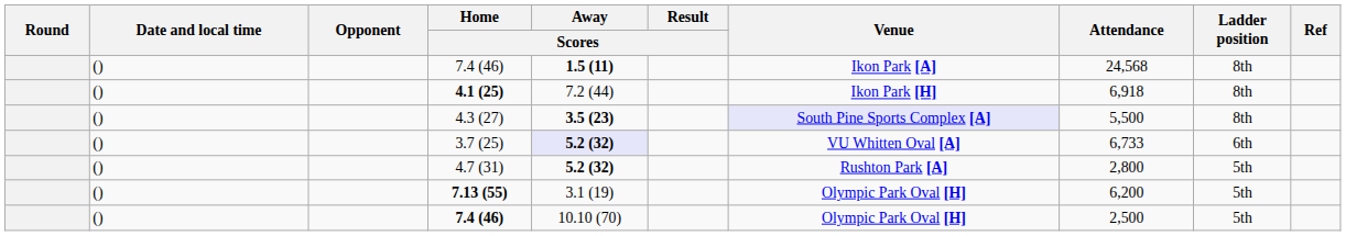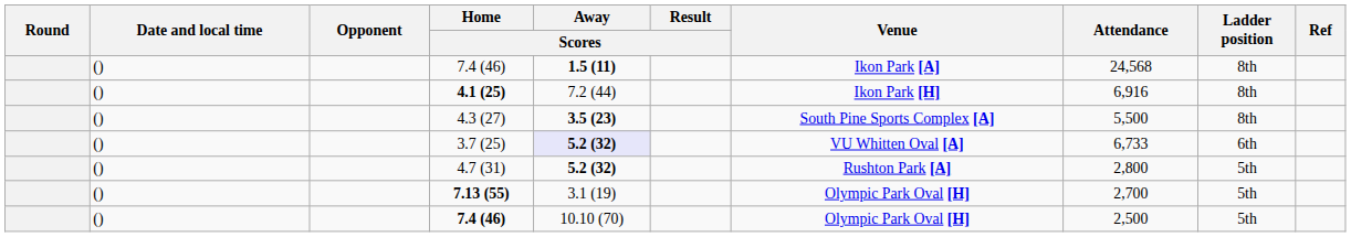 <table class="wikitable plainrowheaders" style="font-size:90%; width:100%; text-align:center;">
 <tr>
 <th scope="col" rowspan="2">Round</th>
 <th scope="col" rowspan="2">Date and local time</th>
 <th scope="col" rowspan="2">Opponent</th>
 <th scope="col">Home</th>
 <th scope="col">Away</th>
 <th scope="col">Result</th>
 <th scope="col" rowspan="2">Venue</th>
 <th scope="col" rowspan="2">Attendance</th>
 <th scope="col" rowspan="2">Ladder<br>position</th>
 <th scope="col" class="unsortable" rowspan=2>Ref</th>
 </tr>
 <tr>
 <th scope="col" colspan="3">Scores</th>
 </tr>
 <tr>
 <th scope="row"></th>
 <td align=left> ()</td>
 <td align=left></td>
 <td>7.4 (46)</td>
 <td><strong>1.5 (11)</strong></td>
 <td></td>
 <td><a href='#'>Ikon Park</a> <a href='#'><strong>[A]</strong></a></td>
 <td>24,568</td>
 <td>8th</td>
 <td></td>
 </tr>
 <tr>
 <th scope="row"></th>
 <td align=left> ()</td>
 <td align=left></td>
 <td><strong>4.1 (25)</strong></td>
 <td>7.2 (44)</td>
 <td></td>
 <td><a href='#'>Ikon Park</a> <a href='#'><strong>[H]</strong></a></td>
-<td>6,918</td>
+<td>6,916</td>
 <td>8th</td>
 <td></td>
 </tr>
 <tr>
 <th scope="row"></th>
 <td align=left> ()</td>
 <td align=left></td>
 <td>4.3 (27)</td>
 <td><strong>3.5 (23)</strong></td>
 <td></td>
-<td style="background: lavender;"><a href='#'>South Pine Sports Complex</a> <a href='#'><strong>[A]</strong></a></td>
+<td><a href='#'>South Pine Sports Complex</a> <a href='#'><strong>[A]</strong></a></td>
 <td>5,500</td>
 <td>8th</td>
 <td></td>
 </tr>
 <tr>
 <th scope="row"></th>
 <td align=left> ()</td>
 <td align=left></td>
 <td>3.7 (25)</td>
 <td style="background: lavender;"><strong>5.2 (32)</strong></td>
 <td></td>
 <td><a href='#'>VU Whitten Oval</a> <a href='#'><strong>[A]</strong></a></td>
 <td>6,733</td>
 <td>6th</td>
 <td></td>
 </tr>
 <tr>
 <th scope="row"></th>
 <td align=left> ()</td>
 <td align=left></td>
 <td>4.7 (31)</td>
 <td><strong>5.2 (32)</strong></td>
 <td></td>
 <td><a href='#'>Rushton Park</a> <a href='#'><strong>[A]</strong></a></td>
 <td>2,800</td>
 <td>5th</td>
 <td></td>
 </tr>
 <tr>
 <th scope="row"></th>
 <td align=left> ()</td>
 <td align=left></td>
 <td><strong>7.13 (55)</strong></td>
 <td>3.1 (19)</td>
 <td></td>
 <td><a href='#'>Olympic Park Oval</a> <a href='#'><strong>[H]</strong></a></td>
-<td>6,200</td>
+<td>2,700</td>
 <td>5th</td>
 <td></td>
 </tr>
 <tr>
 <th scope="row"></th>
 <td align=left> ()</td>
 <td align=left></td>
 <td><strong>7.4 (46)</strong></td>
 <td>10.10 (70)</td>
 <td></td>
 <td><a href='#'>Olympic Park Oval</a> <a href='#'><strong>[H]</strong></a></td>
 <td>2,500</td>
 <td>5th</td>
 <td></td>
 </tr>
 </table>
